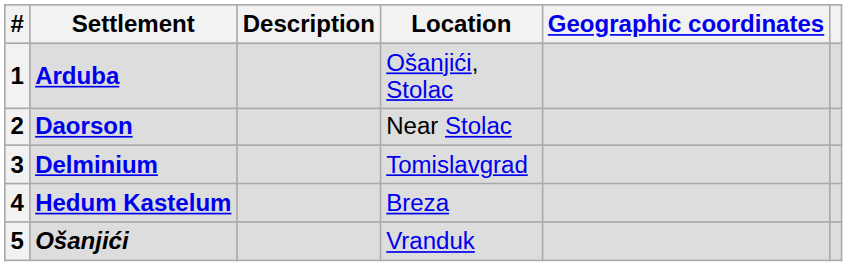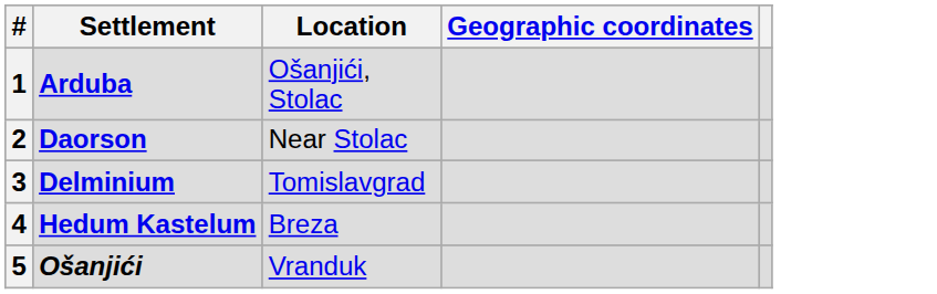 <table class="sortable plainrowheaders wikitable" style="cellspacing=2px; text-align:left; font-size:90%;">
 <tr style="font-size:100%; text-align:right;">
 <th ! scope="col">#</th>
 <th ! scope="col" class="sortable">Settlement</th>
-<th ! scope="col">Description</th>
 <th ! style="width:90px;" scope="col">Location</th>
 <th ! scope="col"><a href='#'>Geographic coordinates</a></th>
 <th ! scope="col"></th>
 </tr>
 <tr style="background:#ddd">
 <th scope="col">1</th>
 <td><strong><a href='#'>Arduba</a></strong></td>
-<td></td>
 <td style=text-align:left><a href='#'>Ošanjići</a>, <a href='#'>Stolac</a></td>
 <td></td>
 <td align=center></td>
 </tr>
 <tr style="background:#ddd">
 <th scope="col">2</th>
 <td><strong><a href='#'>Daorson</a></strong></td>
-<td></td>
 <td style=text-align:left>Near <a href='#'>Stolac</a></td>
 <td></td>
 <td align=center></td>
 </tr>
 <tr style="background:#ddd">
 <th scope="col">3</th>
 <td><strong><a href='#'>Delminium</a></strong></td>
-<td></td>
 <td style=text-align:left><a href='#'>Tomislavgrad</a></td>
 <td></td>
 <td align=center></td>
 </tr>
 <tr style="background:#ddd">
 <th scope="col">4</th>
 <td><strong><a href='#'>Hedum Kastelum</a></strong></td>
-<td></td>
 <td style=text-align:left><a href='#'>Breza</a></td>
 <td></td>
 <td align=center></td>
 </tr>
 <tr style="background:#ddd">
 <th scope="col">5</th>
 <td><strong><em>Ošanjići</em></strong></td>
-<td></td>
 <td style=text-align:left><a href='#'>Vranduk</a></td>
 <td></td>
 <td align=center></td>
 </tr>
 </table>
